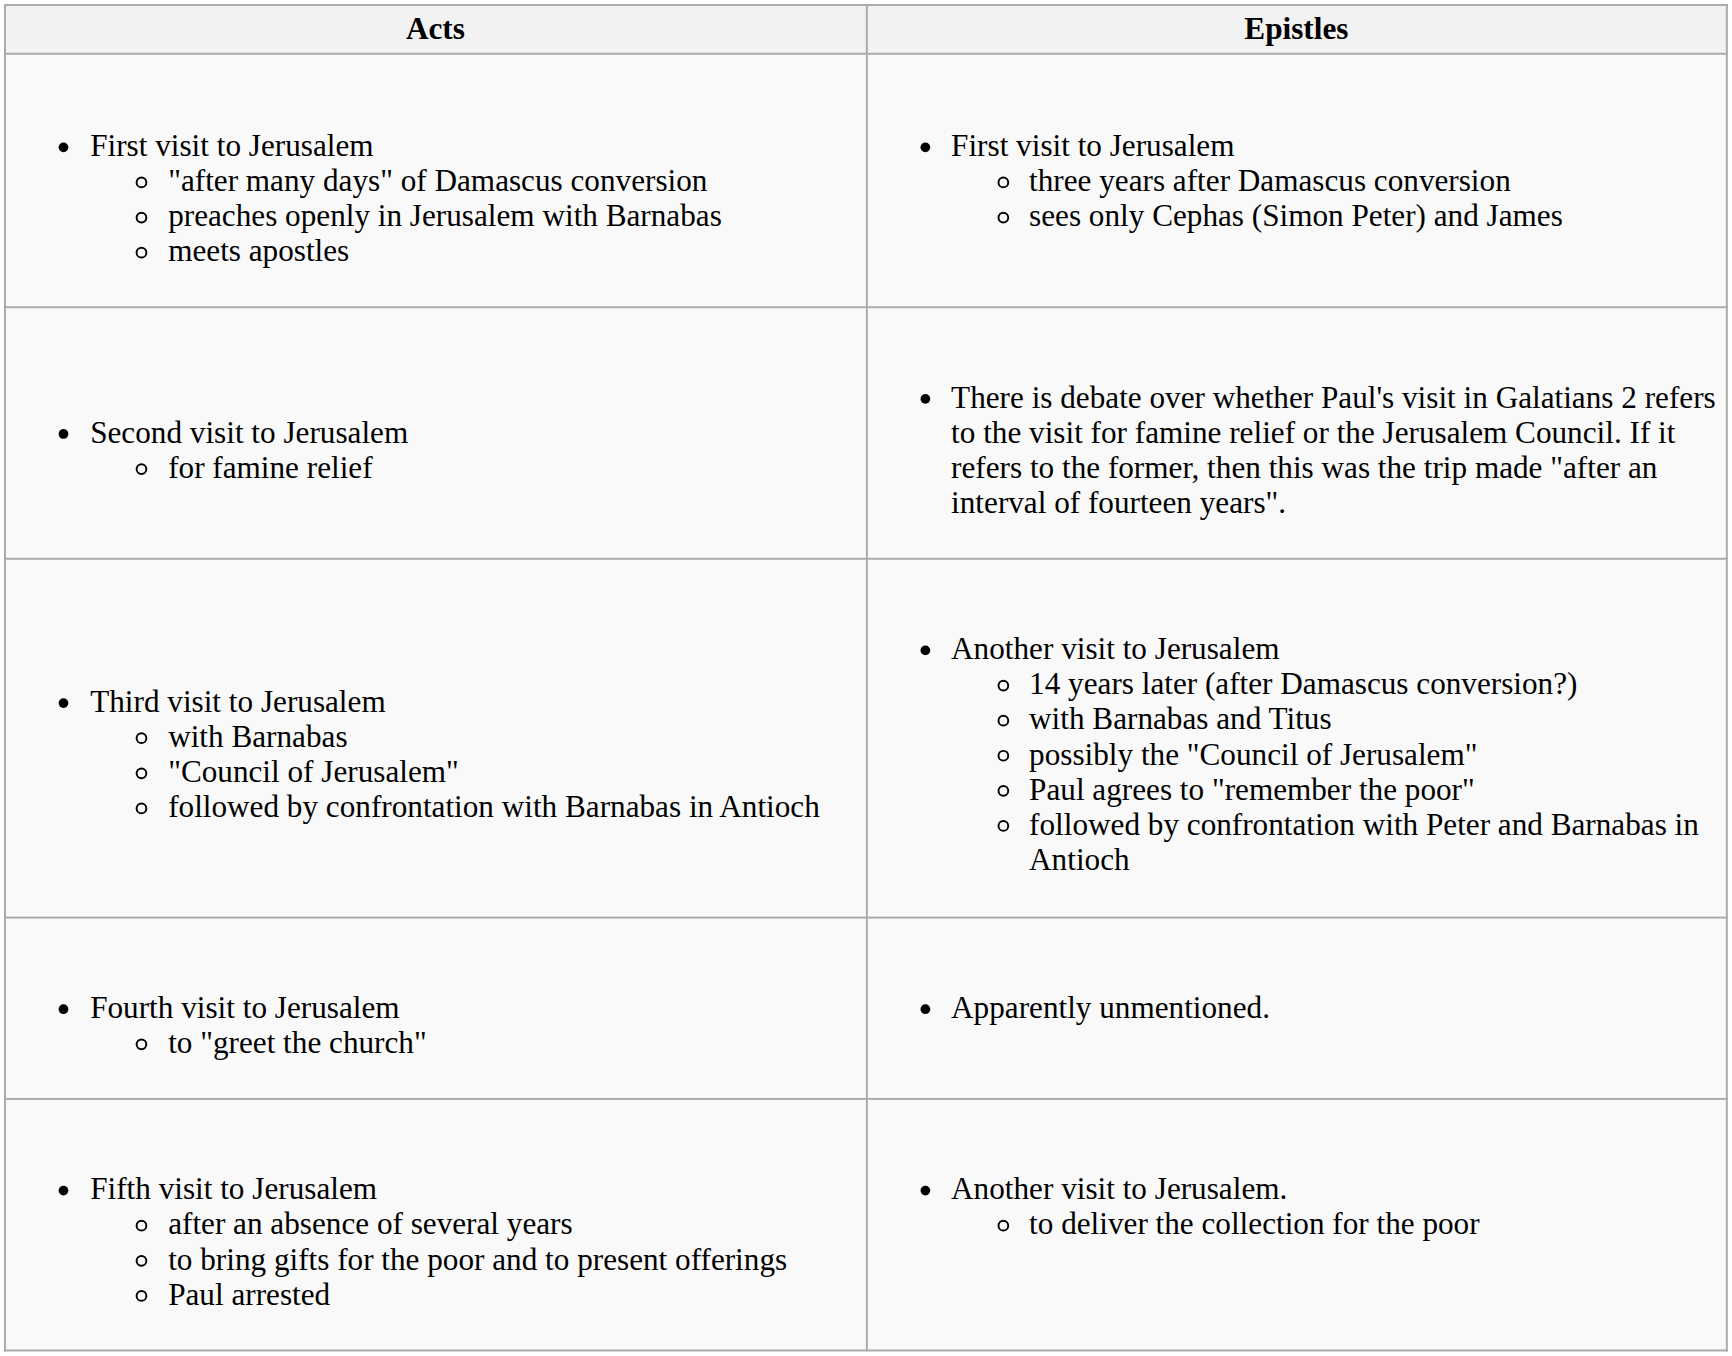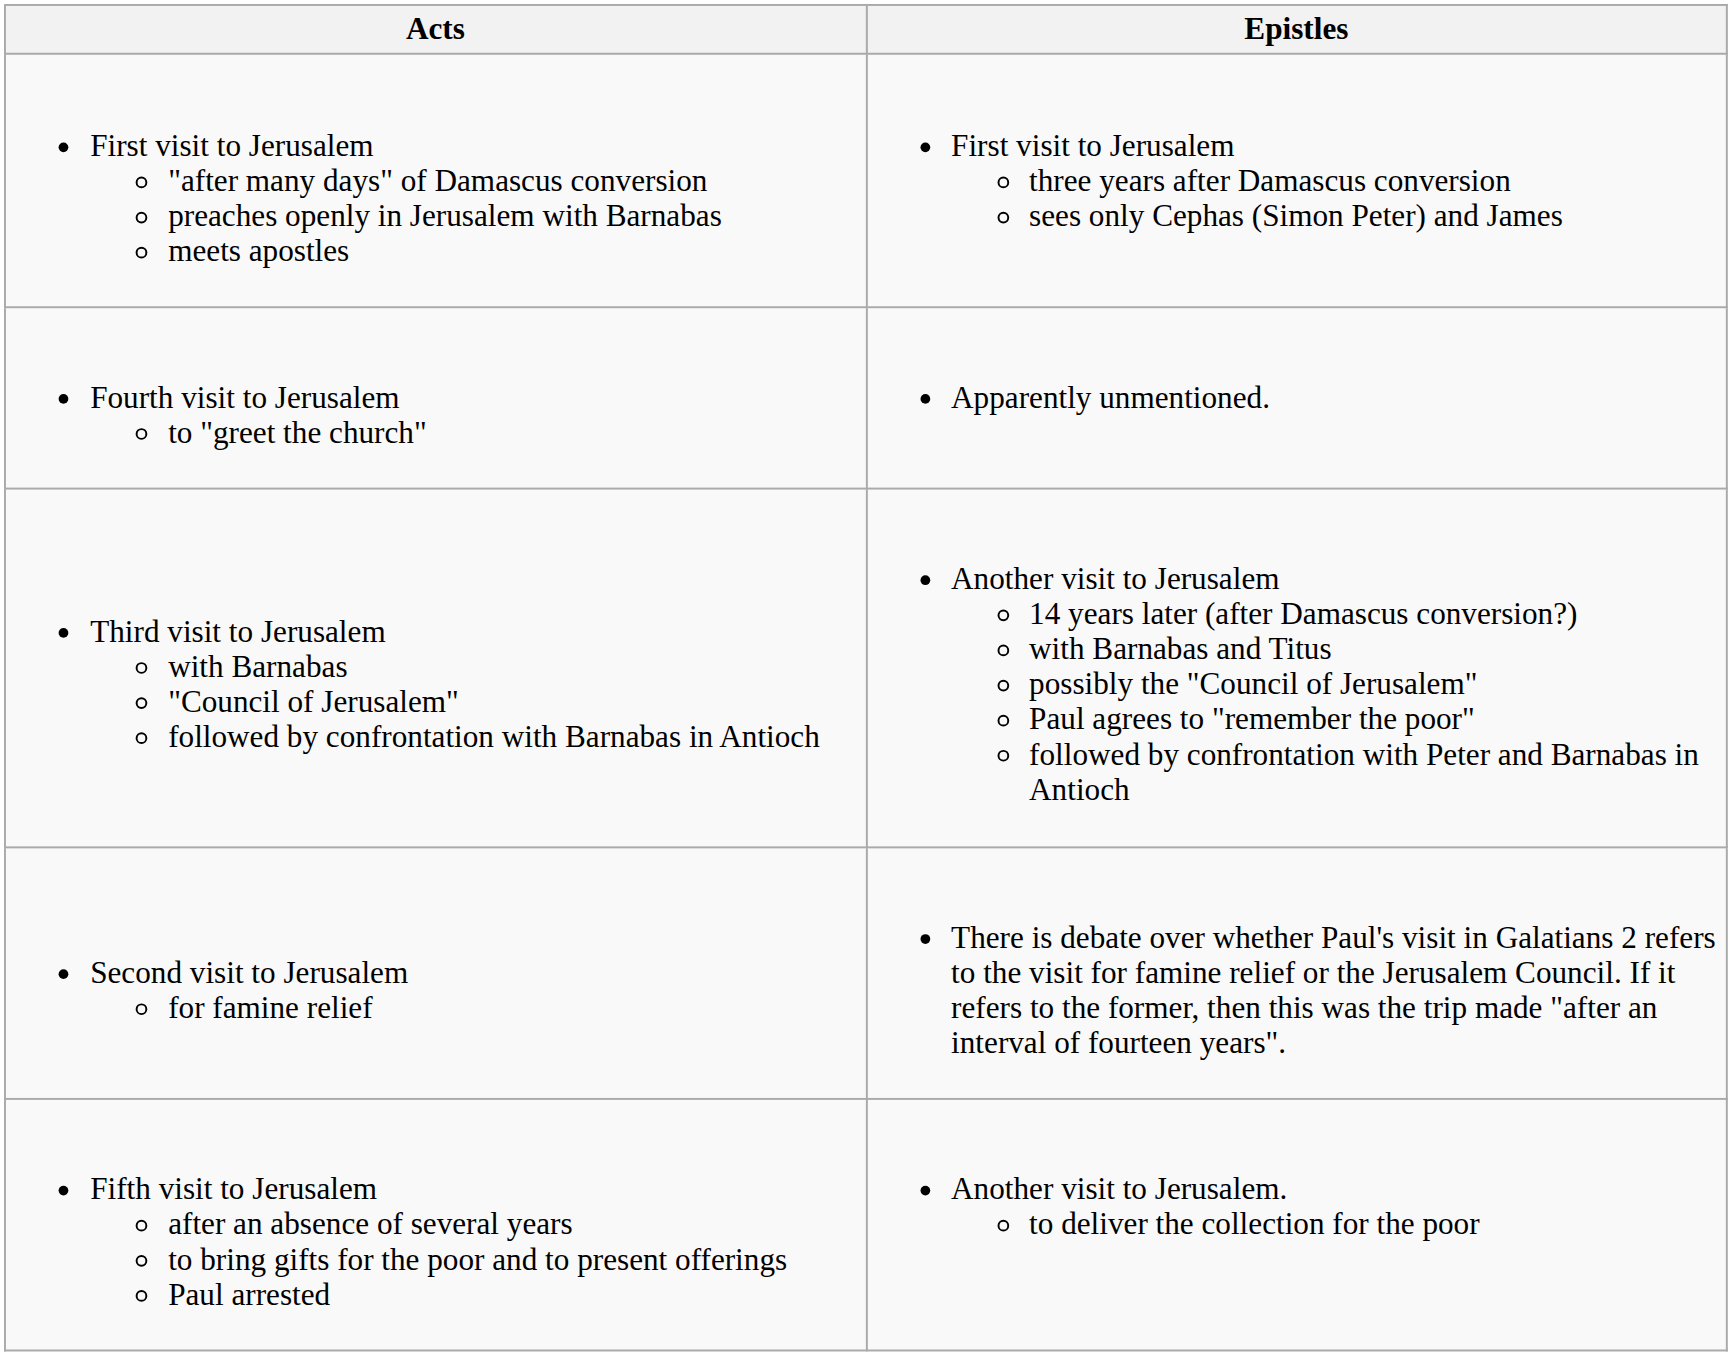 <table class="wikitable" style="margin:auto;" cellpadding="5">
 <tr style="background:#ccc; text-align:center;">
 <th style="width:50%;">Acts</th>
 <th style="width:50%;">Epistles</th>
 </tr>
 <tr -valign="top">
 <td style="text-align:left;"><br><ul><li>First visit to Jerusalem<ul><li>"after many days" of Damascus conversion</li><li>preaches openly in Jerusalem with Barnabas</li><li>meets apostles</li></ul></li></ul></td>
 <td style="text-align:left; vertical-align:top;"><br><ul><li>First visit to Jerusalem<ul><li>three years after Damascus conversion</li><li>sees only Cephas (Simon Peter) and James</li></ul></li></ul></td>
 </tr>
 <tr -valign="top">
-<td style="text-align:left;"><br><ul><li>Second visit to Jerusalem<ul><li>for famine relief</li></ul></li></ul></td>
-<td style="text-align:left; vertical-align:top;"><br><ul><li>There is debate over whether Paul's visit in Galatians 2 refers to the visit for famine relief or the Jerusalem Council. If it refers to the former, then this was the trip made "after an interval of fourteen years".</li></ul></td>
+<td style="text-align:left;"><br><ul><li>Fourth visit to Jerusalem<ul><li>to "greet the church"</li></ul></li></ul></td>
+<td style="text-align:left; vertical-align:top;"><br><ul><li>Apparently unmentioned.</li></ul></td>
 </tr>
 <tr -valign="top">
 <td style="text-align:left;"><br><ul><li>Third visit to Jerusalem<ul><li>with Barnabas</li><li>"Council of Jerusalem"</li><li>followed by confrontation with Barnabas in Antioch</li></ul></li></ul></td>
 <td style="text-align:left; vertical-align:top;"><br><ul><li>Another visit to Jerusalem<ul><li>14 years later (after Damascus conversion?)</li><li>with Barnabas and Titus</li><li>possibly the "Council of Jerusalem"</li><li>Paul agrees to "remember the poor"</li><li>followed by confrontation with Peter and Barnabas in Antioch</li></ul></li></ul></td>
 </tr>
 <tr -valign="top">
-<td style="text-align:left;"><br><ul><li>Fourth visit to Jerusalem<ul><li>to "greet the church"</li></ul></li></ul></td>
-<td style="text-align:left; vertical-align:top;"><br><ul><li>Apparently unmentioned.</li></ul></td>
+<td style="text-align:left;"><br><ul><li>Second visit to Jerusalem<ul><li>for famine relief</li></ul></li></ul></td>
+<td style="text-align:left; vertical-align:top;"><br><ul><li>There is debate over whether Paul's visit in Galatians 2 refers to the visit for famine relief or the Jerusalem Council. If it refers to the former, then this was the trip made "after an interval of fourteen years".</li></ul></td>
 </tr>
 <tr -valign="top">
 <td style="text-align:left;"><br><ul><li>Fifth visit to Jerusalem<ul><li>after an absence of several years</li><li>to bring gifts for the poor and to present offerings</li><li>Paul arrested</li></ul></li></ul></td>
 <td style="text-align:left; vertical-align:top;"><br><ul><li>Another visit to Jerusalem.<ul><li>to deliver the collection for the poor</li></ul></li></ul></td>
 </tr>
 </table>
